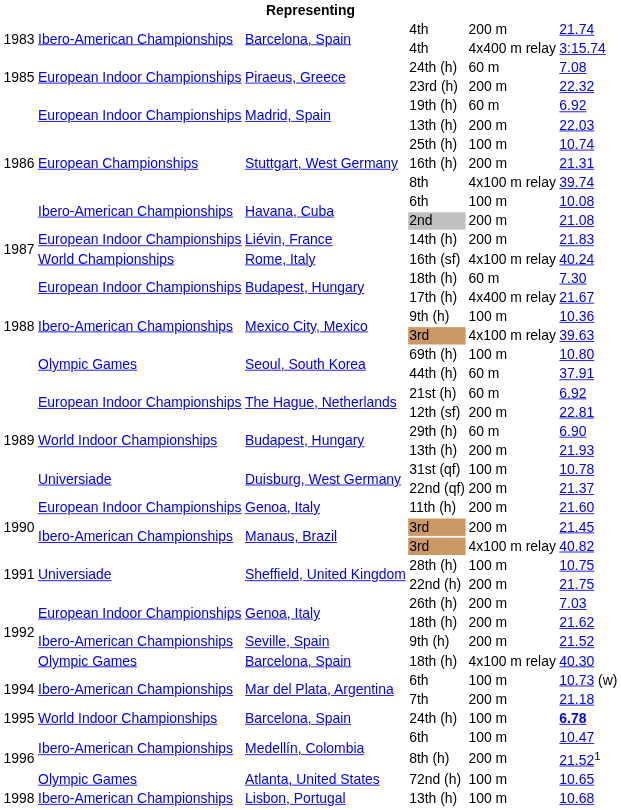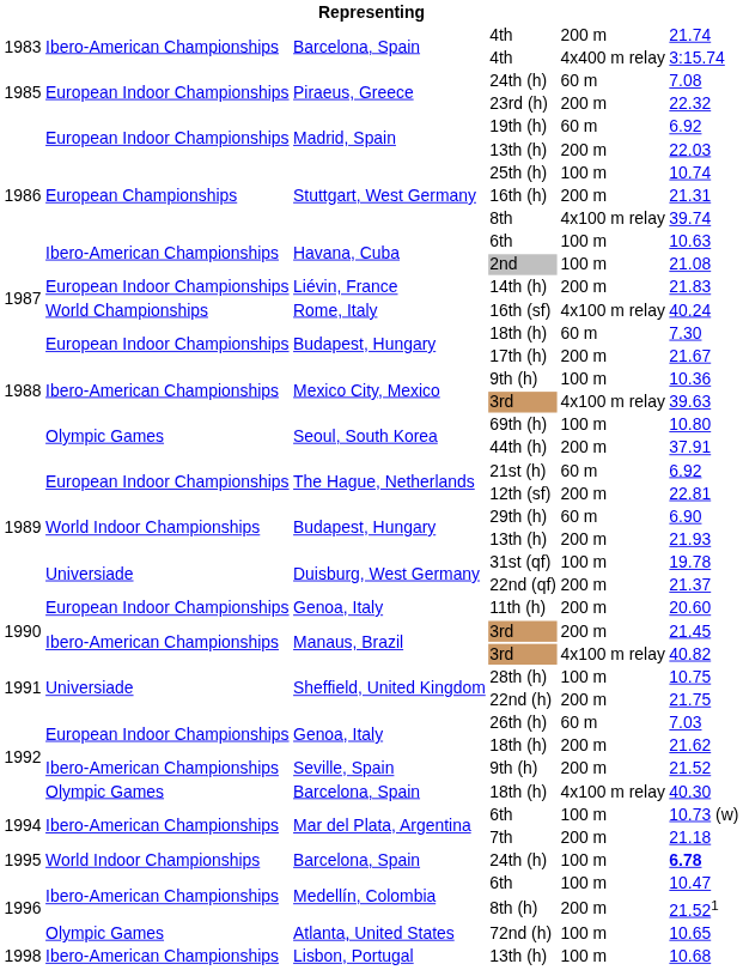 <table>
 <tr>
 <th colspan="6">Representing </th>
 </tr>
 <tr>
 <td rowspan=2>1983</td>
 <td rowspan=2><a href='#'>Ibero-American Championships</a></td>
 <td rowspan=2><a href='#'>Barcelona, Spain</a></td>
 <td>4th</td>
 <td>200 m</td>
 <td><a href='#'>21.74</a></td>
 </tr>
 <tr>
 <td>4th</td>
 <td>4x400 m relay</td>
 <td><a href='#'>3:15.74</a></td>
 </tr>
 <tr>
 <td rowspan=2>1985</td>
 <td rowspan=2><a href='#'>European Indoor Championships</a></td>
 <td rowspan=2><a href='#'>Piraeus, Greece</a></td>
 <td>24th (h)</td>
 <td>60 m</td>
 <td><a href='#'>7.08</a></td>
 </tr>
 <tr>
 <td>23rd (h)</td>
 <td>200 m</td>
 <td><a href='#'>22.32</a></td>
 </tr>
 <tr>
 <td rowspan=7>1986</td>
 <td rowspan=2><a href='#'>European Indoor Championships</a></td>
 <td rowspan=2><a href='#'>Madrid, Spain</a></td>
 <td>19th (h)</td>
 <td>60 m</td>
 <td><a href='#'>6.92</a></td>
 </tr>
 <tr>
 <td>13th (h)</td>
 <td>200 m</td>
 <td><a href='#'>22.03</a></td>
 </tr>
 <tr>
 <td rowspan=3><a href='#'>European Championships</a></td>
 <td rowspan=3><a href='#'>Stuttgart, West Germany</a></td>
 <td>25th (h)</td>
 <td>100 m</td>
 <td><a href='#'>10.74</a></td>
 </tr>
 <tr>
 <td>16th (h)</td>
 <td>200 m</td>
 <td><a href='#'>21.31</a></td>
 </tr>
 <tr>
 <td>8th</td>
 <td>4x100 m relay</td>
 <td><a href='#'>39.74</a></td>
 </tr>
 <tr>
 <td rowspan=2><a href='#'>Ibero-American Championships</a></td>
 <td rowspan=2><a href='#'>Havana, Cuba</a></td>
 <td>6th</td>
 <td>100 m</td>
-<td><a href='#'>10.08</a></td>
+<td><a href='#'>10.63</a></td>
 </tr>
 <tr>
 <td bgcolor=silver>2nd</td>
-<td>200 m</td>
+<td>100 m</td>
 <td><a href='#'>21.08</a></td>
 </tr>
 <tr>
 <td rowspan=2>1987</td>
 <td><a href='#'>European Indoor Championships</a></td>
 <td><a href='#'>Liévin, France</a></td>
 <td>14th (h)</td>
 <td>200 m</td>
 <td><a href='#'>21.83</a></td>
 </tr>
 <tr>
 <td><a href='#'>World Championships</a></td>
 <td><a href='#'>Rome, Italy</a></td>
 <td>16th (sf)</td>
 <td>4x100 m relay</td>
 <td><a href='#'>40.24</a></td>
 </tr>
 <tr>
 <td rowspan=6>1988</td>
 <td rowspan=2><a href='#'>European Indoor Championships</a></td>
 <td rowspan=2><a href='#'>Budapest, Hungary</a></td>
 <td>18th (h)</td>
 <td>60 m</td>
 <td><a href='#'>7.30</a></td>
 </tr>
 <tr>
 <td>17th (h)</td>
-<td>4x400 m relay</td>
+<td>200 m</td>
 <td><a href='#'>21.67</a></td>
 </tr>
 <tr>
 <td rowspan=2><a href='#'>Ibero-American Championships</a></td>
 <td rowspan=2><a href='#'>Mexico City, Mexico</a></td>
 <td>9th (h)</td>
 <td>100 m</td>
 <td><a href='#'>10.36</a></td>
 </tr>
 <tr>
 <td bgcolor=cc9966>3rd</td>
 <td>4x100 m relay</td>
 <td><a href='#'>39.63</a></td>
 </tr>
 <tr>
 <td rowspan=2><a href='#'>Olympic Games</a></td>
 <td rowspan=2><a href='#'>Seoul, South Korea</a></td>
 <td>69th (h)</td>
 <td>100 m</td>
 <td><a href='#'>10.80</a></td>
 </tr>
 <tr>
 <td>44th (h)</td>
-<td>60 m</td>
+<td>200 m</td>
 <td><a href='#'>37.91</a></td>
 </tr>
 <tr>
 <td rowspan=6>1989</td>
 <td rowspan=2><a href='#'>European Indoor Championships</a></td>
 <td rowspan=2><a href='#'>The Hague, Netherlands</a></td>
 <td>21st (h)</td>
 <td>60 m</td>
 <td><a href='#'>6.92</a></td>
 </tr>
 <tr>
 <td>12th (sf)</td>
 <td>200 m</td>
 <td><a href='#'>22.81</a></td>
 </tr>
 <tr>
 <td rowspan=2><a href='#'>World Indoor Championships</a></td>
 <td rowspan=2><a href='#'>Budapest, Hungary</a></td>
 <td>29th (h)</td>
 <td>60 m</td>
 <td><a href='#'>6.90</a></td>
 </tr>
 <tr>
 <td>13th (h)</td>
 <td>200 m</td>
 <td><a href='#'>21.93</a></td>
 </tr>
 <tr>
 <td rowspan=2><a href='#'>Universiade</a></td>
 <td rowspan=2><a href='#'>Duisburg, West Germany</a></td>
 <td>31st (qf)</td>
 <td>100 m</td>
-<td><a href='#'>10.78</a></td>
+<td><a href='#'>19.78</a></td>
 </tr>
 <tr>
 <td>22nd (qf)</td>
 <td>200 m</td>
 <td><a href='#'>21.37</a></td>
 </tr>
 <tr>
 <td rowspan=3>1990</td>
 <td><a href='#'>European Indoor Championships</a></td>
 <td><a href='#'>Genoa, Italy</a></td>
 <td>11th (h)</td>
 <td>200 m</td>
-<td><a href='#'>21.60</a></td>
+<td><a href='#'>20.60</a></td>
 </tr>
 <tr>
 <td rowspan=2><a href='#'>Ibero-American Championships</a></td>
 <td rowspan=2><a href='#'>Manaus, Brazil</a></td>
 <td bgcolor=cc9966>3rd</td>
 <td>200 m</td>
 <td><a href='#'>21.45</a></td>
 </tr>
 <tr>
 <td bgcolor=cc9966>3rd</td>
 <td>4x100 m relay</td>
 <td><a href='#'>40.82</a></td>
 </tr>
 <tr>
 <td rowspan=2>1991</td>
 <td rowspan=2><a href='#'>Universiade</a></td>
 <td rowspan=2><a href='#'>Sheffield, United Kingdom</a></td>
 <td>28th (h)</td>
 <td>100 m</td>
 <td><a href='#'>10.75</a></td>
 </tr>
 <tr>
 <td>22nd (h)</td>
 <td>200 m</td>
 <td><a href='#'>21.75</a></td>
 </tr>
 <tr>
 <td rowspan=4>1992</td>
 <td rowspan=2><a href='#'>European Indoor Championships</a></td>
 <td rowspan=2><a href='#'>Genoa, Italy</a></td>
 <td>26th (h)</td>
-<td>200 m</td>
+<td>60 m</td>
 <td><a href='#'>7.03</a></td>
 </tr>
 <tr>
 <td>18th (h)</td>
 <td>200 m</td>
 <td><a href='#'>21.62</a></td>
 </tr>
 <tr>
 <td><a href='#'>Ibero-American Championships</a></td>
 <td><a href='#'>Seville, Spain</a></td>
 <td>9th (h)</td>
 <td>200 m</td>
 <td><a href='#'>21.52</a></td>
 </tr>
 <tr>
 <td><a href='#'>Olympic Games</a></td>
 <td><a href='#'>Barcelona, Spain</a></td>
 <td>18th (h)</td>
 <td>4x100 m relay</td>
 <td><a href='#'>40.30</a></td>
 </tr>
 <tr>
 <td rowspan=2>1994</td>
 <td rowspan=2><a href='#'>Ibero-American Championships</a></td>
 <td rowspan=2><a href='#'>Mar del Plata, Argentina</a></td>
 <td>6th</td>
 <td>100 m</td>
 <td><a href='#'>10.73</a> (w)</td>
 </tr>
 <tr>
 <td>7th</td>
 <td>200 m</td>
 <td><a href='#'>21.18</a></td>
 </tr>
 <tr>
 <td>1995</td>
 <td><a href='#'>World Indoor Championships</a></td>
 <td><a href='#'>Barcelona, Spain</a></td>
 <td>24th (h)</td>
 <td>100 m</td>
 <td><strong><a href='#'>6.78</a></strong></td>
 </tr>
 <tr>
 <td rowspan=3>1996</td>
 <td rowspan=2><a href='#'>Ibero-American Championships</a></td>
 <td rowspan=2><a href='#'>Medellín, Colombia</a></td>
 <td>6th</td>
 <td>100 m</td>
 <td><a href='#'>10.47</a></td>
 </tr>
 <tr>
 <td>8th (h)</td>
 <td>200 m</td>
 <td><a href='#'>21.52</a><sup>1</sup></td>
 </tr>
 <tr>
 <td><a href='#'>Olympic Games</a></td>
 <td><a href='#'>Atlanta, United States</a></td>
 <td>72nd (h)</td>
 <td>100 m</td>
 <td><a href='#'>10.65</a></td>
 </tr>
 <tr>
 <td>1998</td>
 <td><a href='#'>Ibero-American Championships</a></td>
 <td><a href='#'>Lisbon, Portugal</a></td>
 <td>13th (h)</td>
 <td>100 m</td>
 <td><a href='#'>10.68</a></td>
 </tr>
 </table>
